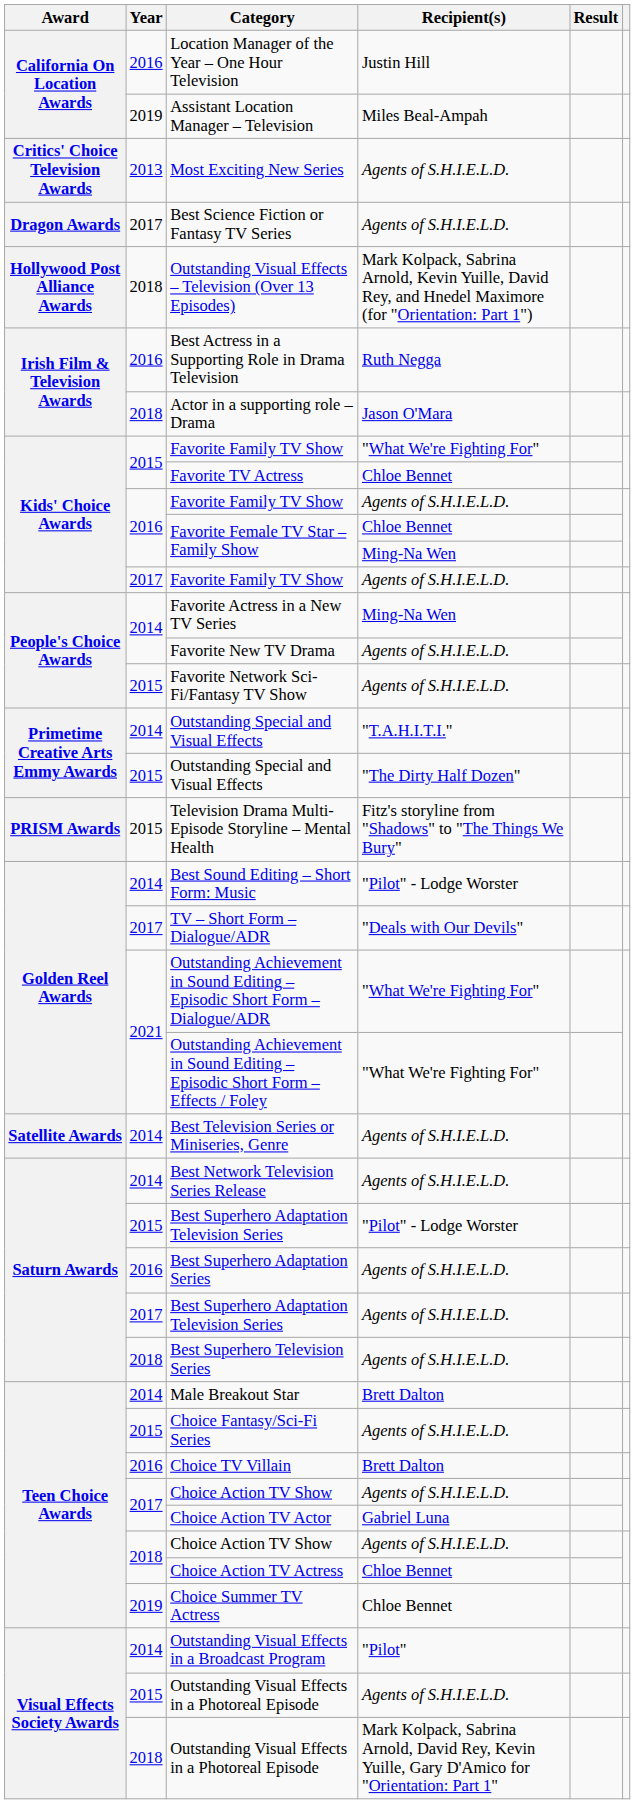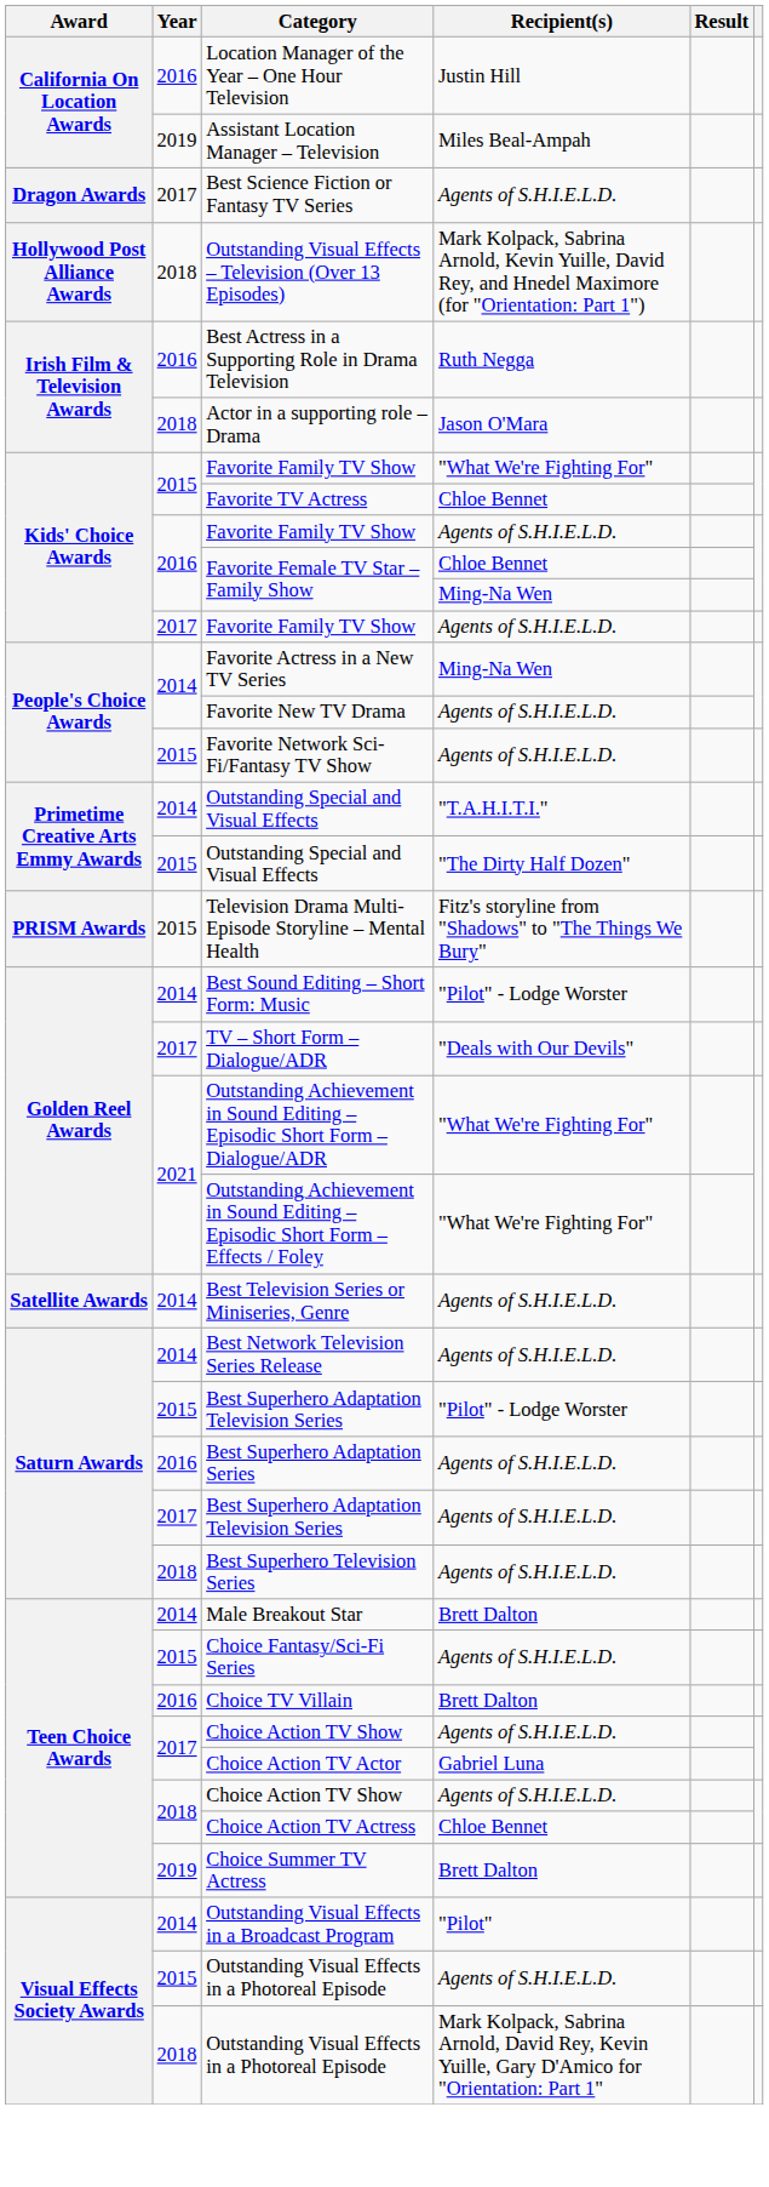 <table class="wikitable plainrowheaders sortable col6center">
 <tr>
 <th scope="col">Award</th>
 <th scope="col">Year</th>
 <th scope="col">Category</th>
 <th scope="col">Recipient(s)</th>
 <th scope="col">Result</th>
 <th scope="col" class="unsortable"></th>
 </tr>
 <tr>
 <th scope="row" rowspan="2"><a href='#'>California On Location Awards</a></th>
 <td><a href='#'>2016</a></td>
 <td>Location Manager of the Year – One Hour Television</td>
 <td>Justin Hill</td>
 <td></td>
 <td></td>
 </tr>
 <tr>
 <td>2019</td>
 <td>Assistant Location Manager – Television</td>
 <td>Miles Beal-Ampah</td>
 <td></td>
 <td style="text-align:center"></td>
-</tr>
-<tr>
-<th scope="row"><a href='#'>Critics' Choice Television Awards</a></th>
-<td><a href='#'>2013</a></td>
-<td><a href='#'>Most Exciting New Series</a></td>
-<td><em>Agents of S.H.I.E.L.D.</em></td>
-<td></td>
-<td></td>
 </tr>
 <tr>
 <th scope="row"><a href='#'>Dragon Awards</a></th>
 <td>2017</td>
 <td>Best Science Fiction or Fantasy TV Series</td>
 <td><em>Agents of S.H.I.E.L.D.</em></td>
 <td></td>
 <td><br></td>
 </tr>
 <tr>
 <th scope="row"><a href='#'>Hollywood Post Alliance Awards</a></th>
 <td>2018</td>
 <td><a href='#'>Outstanding Visual Effects – Television (Over 13 Episodes)</a></td>
 <td>Mark Kolpack, Sabrina Arnold, Kevin Yuille, David Rey, and Hnedel Maximore (for "<a href='#'>Orientation: Part 1</a>")</td>
 <td></td>
 <td></td>
 </tr>
 <tr>
 <th scope="row" rowspan="2"><a href='#'>Irish Film & Television Awards</a></th>
 <td><a href='#'>2016</a></td>
 <td>Best Actress in a Supporting Role in Drama Television</td>
 <td><a href='#'>Ruth Negga</a></td>
 <td></td>
 <td></td>
 </tr>
 <tr>
 <td><a href='#'>2018</a></td>
 <td>Actor in a supporting role – Drama</td>
 <td><a href='#'>Jason O'Mara</a></td>
 <td></td>
 <td style="text-align:center"></td>
 </tr>
 <tr>
 <th scope="row" rowspan="6"><a href='#'>Kids' Choice Awards</a></th>
 <td rowspan="2"><a href='#'>2015</a></td>
 <td><a href='#'>Favorite Family TV Show</a></td>
 <td>"<a href='#'>What We're Fighting For</a>"</td>
 <td></td>
 <td rowspan="2"></td>
 </tr>
 <tr>
 <td><a href='#'>Favorite TV Actress</a></td>
 <td><a href='#'>Chloe Bennet</a></td>
 <td></td>
 </tr>
 <tr>
 <td rowspan="3"><a href='#'>2016</a></td>
 <td><a href='#'>Favorite Family TV Show</a></td>
 <td><em>Agents of S.H.I.E.L.D.</em></td>
 <td></td>
 <td style="text-align:center" rowspan="3"></td>
 </tr>
 <tr>
 <td rowspan="2"><a href='#'>Favorite Female TV Star – Family Show</a></td>
 <td><a href='#'>Chloe Bennet</a></td>
 <td></td>
 </tr>
 <tr>
 <td><a href='#'>Ming-Na Wen</a></td>
 <td></td>
 </tr>
 <tr>
 <td><a href='#'>2017</a></td>
 <td><a href='#'>Favorite Family TV Show</a></td>
 <td><em>Agents of S.H.I.E.L.D.</em></td>
 <td></td>
 <td style="text-align:center"></td>
 </tr>
 <tr>
 <th scope="row" rowspan="3"><a href='#'>People's Choice Awards</a></th>
 <td rowspan="2"><a href='#'>2014</a></td>
 <td>Favorite Actress in a New TV Series</td>
 <td><a href='#'>Ming-Na Wen</a></td>
 <td></td>
 <td rowspan="2"></td>
 </tr>
 <tr>
 <td>Favorite New TV Drama</td>
 <td><em>Agents of S.H.I.E.L.D.</em></td>
 <td></td>
 </tr>
 <tr>
 <td><a href='#'>2015</a></td>
 <td>Favorite Network Sci-Fi/Fantasy TV Show</td>
 <td><em>Agents of S.H.I.E.L.D.</em></td>
 <td></td>
 <td style="text-align:center"></td>
 </tr>
 <tr>
 <th scope="rowgroup" rowspan="2"><a href='#'>Primetime Creative Arts Emmy Awards</a></th>
 <td><a href='#'>2014</a></td>
 <td><a href='#'>Outstanding Special and Visual Effects</a></td>
 <td>"<a href='#'>T.A.H.I.T.I.</a>"</td>
 <td></td>
 <td></td>
 </tr>
 <tr>
 <td><a href='#'>2015</a></td>
 <td>Outstanding Special and Visual Effects</td>
 <td>"<a href='#'>The Dirty Half Dozen</a>"</td>
 <td></td>
 <td style="text-align:center"></td>
 </tr>
 <tr>
 <th scope="row"><a href='#'>PRISM Awards</a></th>
 <td>2015</td>
 <td>Television Drama Multi-Episode Storyline – Mental Health</td>
 <td>Fitz's storyline from "<a href='#'>Shadows</a>" to "<a href='#'>The Things We Bury</a>"</td>
 <td></td>
 <td></td>
 </tr>
 <tr>
 <th scope="rowgroup" rowspan="4"><a href='#'>Golden Reel Awards</a></th>
 <td><a href='#'>2014</a></td>
 <td><a href='#'>Best Sound Editing – Short Form: Music</a></td>
 <td>"<a href='#'>Pilot</a>" - Lodge Worster</td>
 <td></td>
 <td></td>
 </tr>
 <tr>
 <td><a href='#'>2017</a></td>
 <td><a href='#'>TV – Short Form – Dialogue/ADR</a></td>
 <td>"<a href='#'>Deals with Our Devils</a>"</td>
 <td></td>
 <td></td>
 </tr>
 <tr>
 <td rowspan="2"><a href='#'>2021</a></td>
 <td><a href='#'>Outstanding Achievement in Sound Editing – Episodic Short Form – Dialogue/ADR</a></td>
 <td>"<a href='#'>What We're Fighting For</a>"</td>
 <td></td>
 <td rowspan="2"></td>
 </tr>
 <tr>
 <td><a href='#'>Outstanding Achievement in Sound Editing – Episodic Short Form – Effects / Foley</a></td>
 <td>"What We're Fighting For"</td>
 <td></td>
 </tr>
 <tr>
 <th scope="row"><a href='#'>Satellite Awards</a></th>
 <td><a href='#'>2014</a></td>
 <td><a href='#'>Best Television Series or Miniseries, Genre</a></td>
 <td><em>Agents of S.H.I.E.L.D.</em></td>
 <td></td>
 <td></td>
 </tr>
 <tr>
 <th scope="rowgroup" rowspan="5"><a href='#'>Saturn Awards</a></th>
 <td><a href='#'>2014</a></td>
 <td><a href='#'>Best Network Television Series Release</a></td>
 <td><em>Agents of S.H.I.E.L.D.</em></td>
 <td></td>
 <td></td>
 </tr>
 <tr>
 <td><a href='#'>2015</a></td>
 <td><a href='#'>Best Superhero Adaptation Television Series</a></td>
 <td>"<a href='#'>Pilot</a>" - Lodge Worster</td>
 <td></td>
 <td></td>
 </tr>
 <tr>
 <td><a href='#'>2016</a></td>
 <td><a href='#'>Best Superhero Adaptation Series</a></td>
 <td><em>Agents of S.H.I.E.L.D.</em></td>
 <td></td>
 <td></td>
 </tr>
 <tr>
 <td><a href='#'>2017</a></td>
 <td><a href='#'>Best Superhero Adaptation Television Series</a></td>
 <td><em>Agents of S.H.I.E.L.D.</em></td>
 <td></td>
 <td></td>
 </tr>
 <tr>
 <td><a href='#'>2018</a></td>
 <td><a href='#'>Best Superhero Television Series</a></td>
 <td><em>Agents of S.H.I.E.L.D.</em></td>
 <td></td>
 <td></td>
 </tr>
 <tr>
 <th scope="rowgroup" rowspan="8"><a href='#'>Teen Choice Awards</a></th>
 <td><a href='#'>2014</a></td>
 <td>Male Breakout Star</td>
 <td><a href='#'>Brett Dalton</a></td>
 <td></td>
 <td></td>
 </tr>
 <tr>
 <td><a href='#'>2015</a></td>
 <td><a href='#'>Choice Fantasy/Sci-Fi Series</a></td>
 <td><em>Agents of S.H.I.E.L.D.</em></td>
 <td></td>
 <td></td>
 </tr>
 <tr>
 <td><a href='#'>2016</a></td>
 <td><a href='#'>Choice TV Villain</a></td>
 <td><a href='#'>Brett Dalton</a></td>
 <td></td>
 <td></td>
 </tr>
 <tr>
 <td rowspan="2"><a href='#'>2017</a></td>
 <td><a href='#'>Choice Action TV Show</a></td>
 <td><em>Agents of S.H.I.E.L.D.</em></td>
 <td></td>
 <td rowspan="2"></td>
 </tr>
 <tr>
 <td><a href='#'>Choice Action TV Actor</a></td>
 <td><a href='#'>Gabriel Luna</a></td>
 <td></td>
 </tr>
 <tr>
 <td rowspan="2"><a href='#'>2018</a></td>
 <td>Choice Action TV Show</td>
 <td><em>Agents of S.H.I.E.L.D.</em></td>
 <td></td>
 <td rowspan="2"></td>
 </tr>
 <tr>
 <td><a href='#'>Choice Action TV Actress</a></td>
 <td><a href='#'>Chloe Bennet</a></td>
 <td></td>
 </tr>
 <tr>
 <td><a href='#'>2019</a></td>
 <td><a href='#'>Choice Summer TV Actress</a></td>
-<td>Chloe Bennet</td>
+<td><a href='#'>Brett Dalton</a></td>
 <td></td>
 <td></td>
 </tr>
 <tr>
 <th scope="rowgroup" rowspan="3"><a href='#'>Visual Effects Society Awards</a></th>
 <td><a href='#'>2014</a></td>
 <td><a href='#'>Outstanding Visual Effects in a Broadcast Program</a></td>
 <td>"<a href='#'>Pilot</a>"</td>
 <td></td>
 <td></td>
 </tr>
 <tr>
 <td><a href='#'>2015</a></td>
 <td>Outstanding Visual Effects in a Photoreal Episode</td>
 <td><em>Agents of S.H.I.E.L.D.</em></td>
 <td></td>
 <td></td>
 </tr>
 <tr>
 <td><a href='#'>2018</a></td>
 <td>Outstanding Visual Effects in a Photoreal Episode</td>
 <td>Mark Kolpack, Sabrina Arnold, David Rey, Kevin Yuille, Gary D'Amico for "<a href='#'>Orientation: Part 1</a>"</td>
 <td></td>
 <td></td>
 </tr>
 </table>
